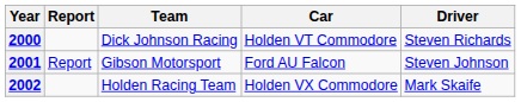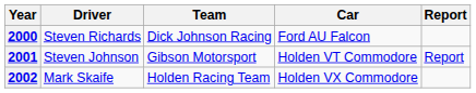 <table class="wikitable" style="font-size: 95%;">
 <tr>
 <th>Year</th>
-<th>Report</th>
+<th>Driver</th>
 <th>Team</th>
 <th>Car</th>
-<th>Driver</th>
+<th>Report</th>
 </tr>
 <tr>
 <th><a href='#'>2000</a></th>
+<td> <a href='#'>Steven Richards</a></td>
+<td><a href='#'>Dick Johnson Racing</a></td>
+<td><a href='#'>Ford AU Falcon</a></td>
 <td></td>
-<td><a href='#'>Dick Johnson Racing</a></td>
-<td><a href='#'>Holden VT Commodore</a></td>
-<td> <a href='#'>Steven Richards</a></td>
 </tr>
 <tr>
 <th><a href='#'>2001</a></th>
+<td> <a href='#'>Steven Johnson</a></td>
+<td><a href='#'>Gibson Motorsport</a></td>
+<td><a href='#'>Holden VT Commodore</a></td>
 <td><a href='#'>Report</a></td>
-<td><a href='#'>Gibson Motorsport</a></td>
-<td><a href='#'>Ford AU Falcon</a></td>
-<td> <a href='#'>Steven Johnson</a></td>
 </tr>
 <tr>
 <th><a href='#'>2002</a></th>
-<td></td>
+<td> <a href='#'>Mark Skaife</a></td>
 <td><a href='#'>Holden Racing Team</a></td>
 <td><a href='#'>Holden VX Commodore</a></td>
-<td> <a href='#'>Mark Skaife</a></td>
+<td></td>
 </tr>
 </table>
